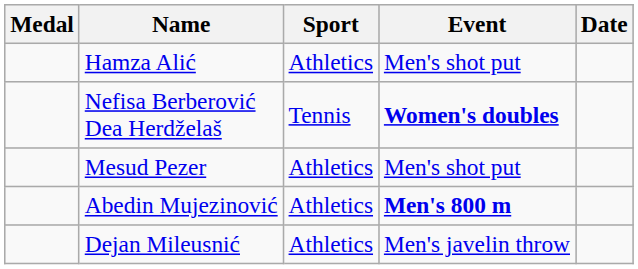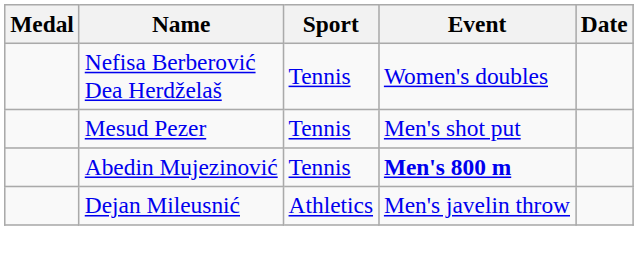 <table class="wikitable sortable" style="font-size:95%">
 <tr>
 <th>Medal</th>
 <th>Name</th>
 <th>Sport</th>
 <th>Event</th>
 <th>Date</th>
 </tr>
 <tr>
 <td></td>
-<td><a href='#'>Hamza Alić</a></td>
-<td><a href='#'>Athletics</a></td>
-<td><a href='#'>Men's shot put</a></td>
-<td></td>
-</tr>
-<tr>
-<td></td>
 <td><a href='#'>Nefisa Berberović</a><br><a href='#'>Dea Herdželaš</a></td>
 <td><a href='#'>Tennis</a></td>
-<td><strong><a href='#'>Women's doubles</a></strong></td>
+<td><a href='#'>Women's doubles</a></td>
 <td></td>
 </tr>
 <tr>
 <td></td>
 <td><a href='#'>Mesud Pezer</a></td>
-<td><a href='#'>Athletics</a></td>
+<td><a href='#'>Tennis</a></td>
 <td><a href='#'>Men's shot put</a></td>
 <td></td>
 </tr>
 <tr>
 <td></td>
 <td><a href='#'>Abedin Mujezinović</a></td>
-<td><a href='#'>Athletics</a></td>
+<td><a href='#'>Tennis</a></td>
 <td><strong><a href='#'>Men's 800 m</a></strong></td>
 <td></td>
 </tr>
 <tr>
 <td></td>
 <td><a href='#'>Dejan Mileusnić</a></td>
 <td><a href='#'>Athletics</a></td>
 <td><a href='#'>Men's javelin throw</a></td>
 <td></td>
 </tr>
 </table>
